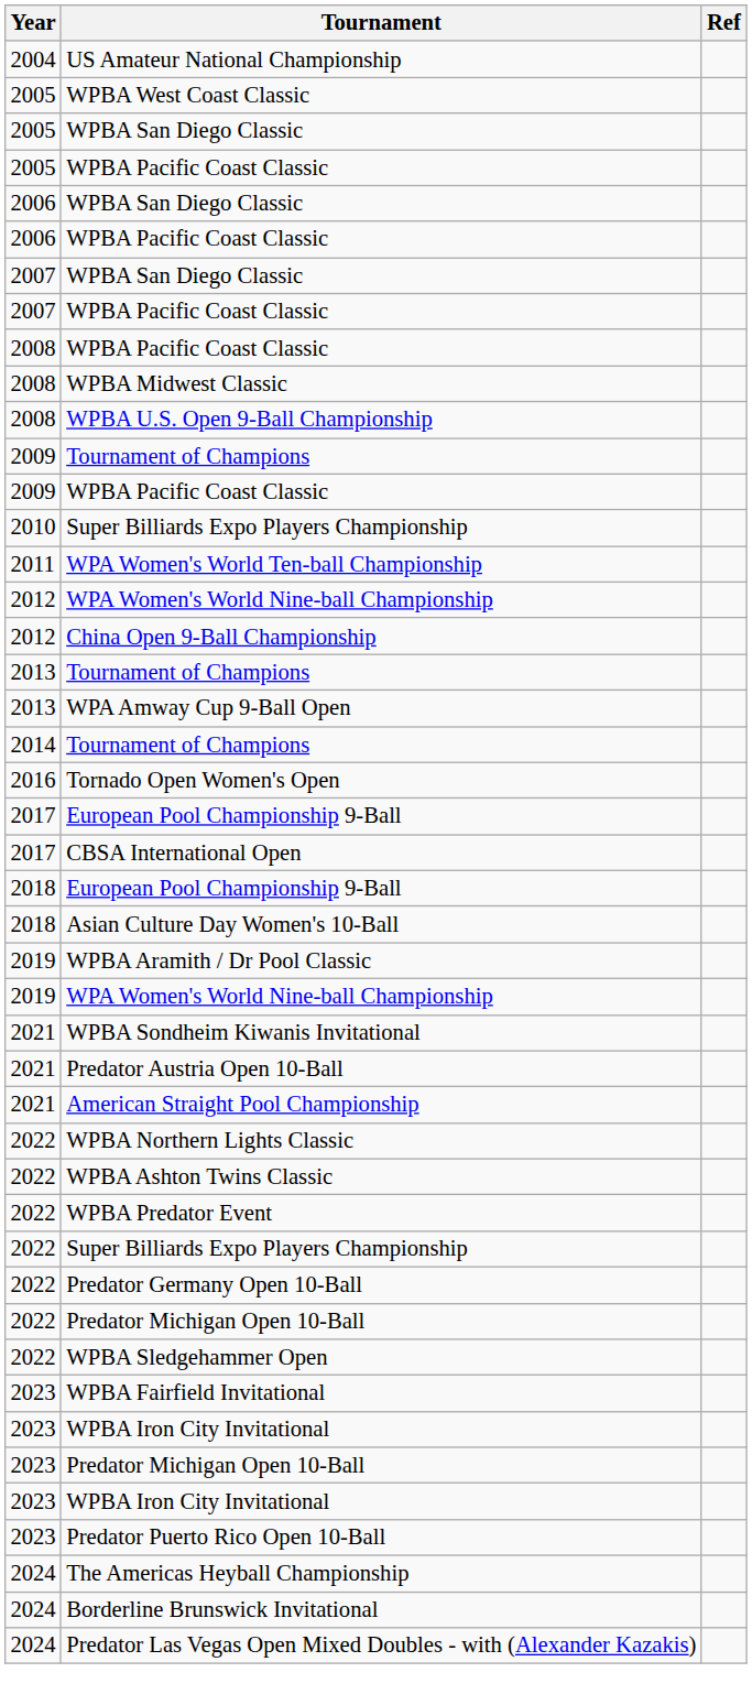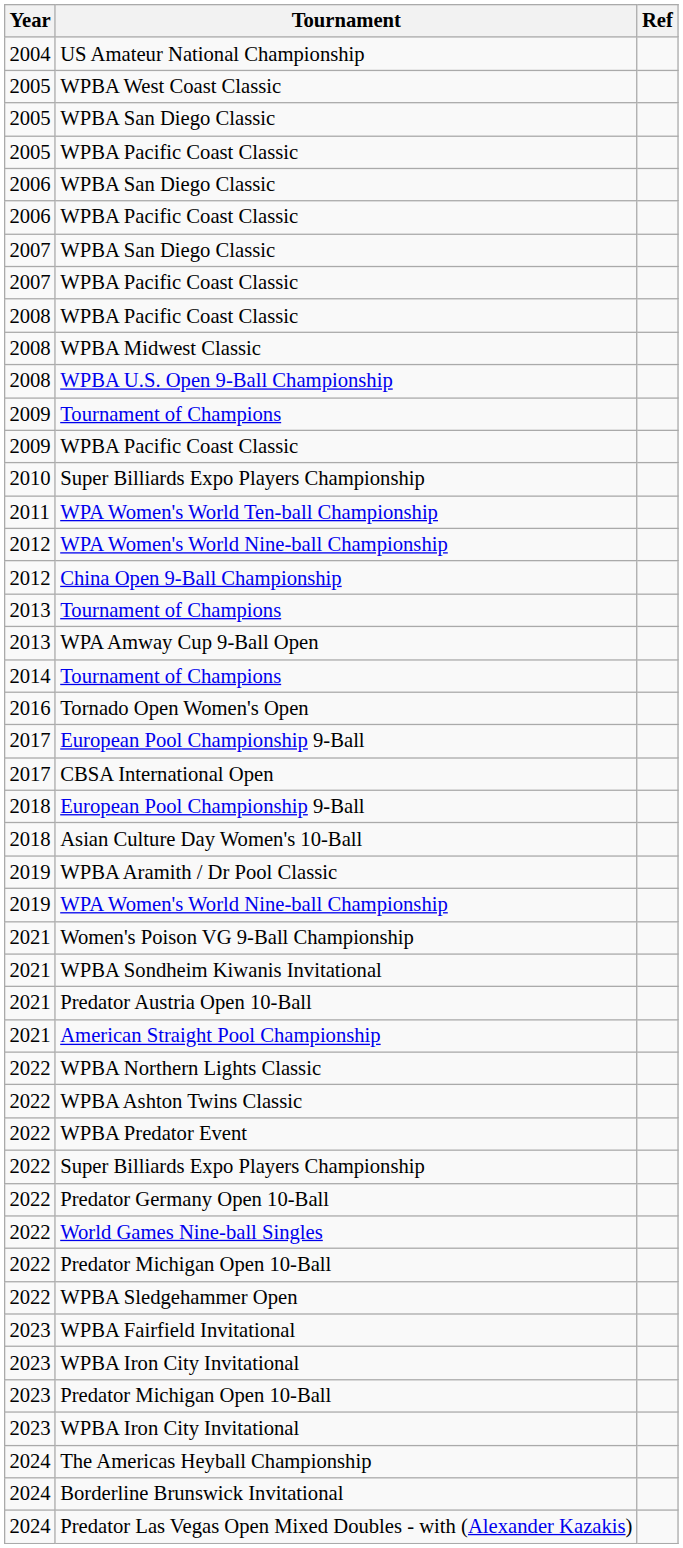 <table class="wikitable">
 <tr>
 <th>Year</th>
 <th>Tournament</th>
 <th>Ref</th>
 </tr>
 <tr>
 <td>2004</td>
 <td>US Amateur National Championship</td>
 <td></td>
 </tr>
 <tr>
 <td>2005</td>
 <td>WPBA West Coast Classic</td>
 <td></td>
 </tr>
 <tr>
 <td>2005</td>
 <td>WPBA San Diego Classic</td>
 <td></td>
 </tr>
 <tr>
 <td>2005</td>
 <td>WPBA Pacific Coast Classic</td>
 <td></td>
 </tr>
 <tr>
 <td>2006</td>
 <td>WPBA San Diego Classic</td>
 <td></td>
 </tr>
 <tr>
 <td>2006</td>
 <td>WPBA Pacific Coast Classic</td>
 <td></td>
 </tr>
 <tr>
 <td>2007</td>
 <td>WPBA San Diego Classic</td>
 <td></td>
 </tr>
 <tr>
 <td>2007</td>
 <td>WPBA Pacific Coast Classic</td>
 <td></td>
 </tr>
 <tr>
 <td>2008</td>
 <td>WPBA Pacific Coast Classic</td>
 <td></td>
 </tr>
 <tr>
 <td>2008</td>
 <td>WPBA Midwest Classic</td>
 <td></td>
 </tr>
 <tr>
 <td>2008</td>
 <td><a href='#'>WPBA U.S. Open 9-Ball Championship</a></td>
 <td></td>
 </tr>
 <tr>
 <td>2009</td>
 <td><a href='#'>Tournament of Champions</a></td>
 <td></td>
 </tr>
 <tr>
 <td>2009</td>
 <td>WPBA Pacific Coast Classic</td>
 <td></td>
 </tr>
 <tr>
 <td>2010</td>
 <td>Super Billiards Expo Players Championship</td>
 <td></td>
 </tr>
 <tr>
 <td>2011</td>
 <td><a href='#'>WPA Women's World Ten-ball Championship</a></td>
 <td></td>
 </tr>
 <tr>
 <td>2012</td>
 <td><a href='#'>WPA Women's World Nine-ball Championship</a></td>
 <td></td>
 </tr>
 <tr>
 <td>2012</td>
 <td><a href='#'>China Open 9-Ball Championship</a></td>
 <td></td>
 </tr>
 <tr>
 <td>2013</td>
 <td><a href='#'>Tournament of Champions</a></td>
 <td></td>
 </tr>
 <tr>
 <td>2013</td>
 <td>WPA Amway Cup 9-Ball Open</td>
 <td></td>
 </tr>
 <tr>
 <td>2014</td>
 <td><a href='#'>Tournament of Champions</a></td>
 <td></td>
 </tr>
 <tr>
 <td>2016</td>
 <td>Tornado Open Women's Open</td>
 <td></td>
 </tr>
 <tr>
 <td>2017</td>
 <td><a href='#'>European Pool Championship</a> 9-Ball</td>
 <td></td>
 </tr>
 <tr>
 <td>2017</td>
 <td>CBSA International Open</td>
 <td></td>
 </tr>
 <tr>
 <td>2018</td>
 <td><a href='#'>European Pool Championship</a> 9-Ball</td>
 <td></td>
 </tr>
 <tr>
 <td>2018</td>
 <td>Asian Culture Day Women's 10-Ball</td>
 <td></td>
 </tr>
 <tr>
 <td>2019</td>
 <td>WPBA Aramith / Dr Pool Classic</td>
 <td></td>
 </tr>
 <tr>
 <td>2019</td>
 <td><a href='#'>WPA Women's World Nine-ball Championship</a></td>
 <td></td>
 </tr>
 <tr>
 <td>2021</td>
+<td>Women's Poison VG 9-Ball Championship</td>
+<td></td>
+</tr>
+<tr>
+<td>2021</td>
 <td>WPBA Sondheim Kiwanis Invitational</td>
 <td></td>
 </tr>
 <tr>
 <td>2021</td>
 <td>Predator Austria Open 10-Ball</td>
 <td></td>
 </tr>
 <tr>
 <td>2021</td>
 <td><a href='#'>American Straight Pool Championship</a></td>
 <td></td>
 </tr>
 <tr>
 <td>2022</td>
 <td>WPBA Northern Lights Classic</td>
 <td></td>
 </tr>
 <tr>
 <td>2022</td>
 <td>WPBA Ashton Twins Classic</td>
 <td></td>
 </tr>
 <tr>
 <td>2022</td>
 <td>WPBA Predator Event</td>
 <td></td>
 </tr>
 <tr>
 <td>2022</td>
 <td>Super Billiards Expo Players Championship</td>
 <td></td>
 </tr>
 <tr>
 <td>2022</td>
 <td>Predator Germany Open 10-Ball</td>
 <td></td>
 </tr>
 <tr>
 <td>2022</td>
+<td><a href='#'>World Games Nine-ball Singles</a></td>
+<td></td>
+</tr>
+<tr>
+<td>2022</td>
 <td>Predator Michigan Open 10-Ball</td>
 <td></td>
 </tr>
 <tr>
 <td>2022</td>
 <td>WPBA Sledgehammer Open</td>
 <td></td>
 </tr>
 <tr>
 <td>2023</td>
 <td>WPBA Fairfield Invitational</td>
 <td></td>
 </tr>
 <tr>
 <td>2023</td>
 <td>WPBA Iron City Invitational</td>
 <td></td>
 </tr>
 <tr>
 <td>2023</td>
 <td>Predator Michigan Open 10-Ball</td>
 <td></td>
 </tr>
 <tr>
 <td>2023</td>
 <td>WPBA Iron City Invitational</td>
 <td></td>
 </tr>
 <tr>
-<td>2023</td>
-<td>Predator Puerto Rico Open 10-Ball</td>
-<td></td>
-</tr>
-<tr>
 <td>2024</td>
 <td>The Americas Heyball Championship</td>
 <td></td>
 </tr>
 <tr>
 <td>2024</td>
 <td>Borderline Brunswick Invitational</td>
 <td></td>
 </tr>
 <tr>
 <td>2024</td>
 <td>Predator Las Vegas Open Mixed Doubles - with (<a href='#'>Alexander Kazakis</a>)</td>
 <td></td>
 </tr>
 </table>
